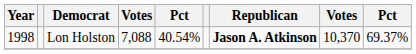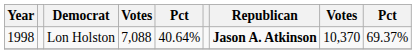 <table class="wikitable" style="margin:0.5em ; font-size:95%">
 <tr>
 <th>Year</th>
 <th></th>
 <th>Democrat</th>
 <th>Votes</th>
 <th>Pct</th>
 <th></th>
 <th>Republican</th>
 <th>Votes</th>
 <th>Pct</th>
 </tr>
 <tr>
 <td>1998</td>
 <td></td>
 <td>Lon Holston</td>
 <td>7,088</td>
-<td>40.54%</td>
+<td>40.64%</td>
 <td></td>
 <td><strong>Jason A. Atkinson</strong></td>
 <td>10,370</td>
 <td>69.37%</td>
 </tr>
 <tr>
 </tr>
 </table>
